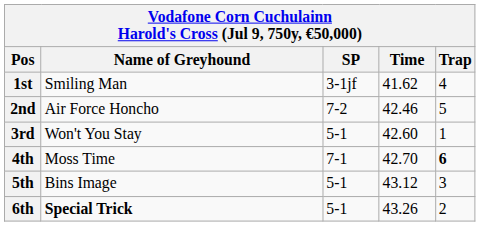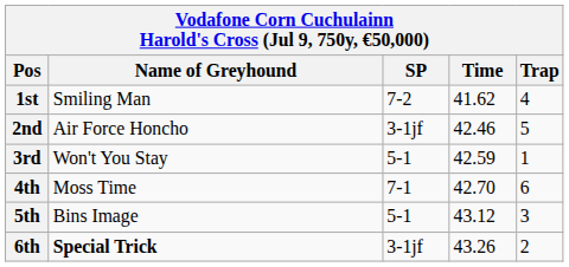 <table class="wikitable">
 <tr>
 <th colspan="6"><a href='#'>Vodafone Corn Cuchulainn</a><br> <a href='#'>Harold's Cross</a> (Jul 9, 750y, €50,000)</th>
 </tr>
 <tr>
 <th width=30>Pos</th>
 <th width=280>Name of Greyhound</th>
 <th width=50>SP</th>
 <th width=50>Time</th>
 <th width=30>Trap</th>
 </tr>
 <tr>
 <th>1st</th>
 <td>Smiling Man</td>
-<td>3-1jf</td>
+<td>7-2</td>
 <td>41.62</td>
 <td>4</td>
 </tr>
 <tr>
 <th>2nd</th>
 <td>Air Force Honcho</td>
-<td>7-2</td>
+<td>3-1jf</td>
 <td>42.46</td>
 <td>5</td>
 </tr>
 <tr>
 <th>3rd</th>
 <td>Won't You Stay</td>
 <td>5-1</td>
-<td>42.60</td>
+<td>42.59</td>
 <td>1</td>
 </tr>
 <tr>
 <th>4th</th>
 <td>Moss Time</td>
 <td>7-1</td>
 <td>42.70</td>
-<td><strong>6</strong></td>
+<td>6</td>
 </tr>
 <tr>
 <th>5th</th>
 <td>Bins Image</td>
 <td>5-1</td>
 <td>43.12</td>
 <td>3</td>
 </tr>
 <tr>
 <th>6th</th>
 <td><strong>Special Trick</strong></td>
-<td>5-1</td>
+<td>3-1jf</td>
 <td>43.26</td>
 <td>2</td>
 </tr>
 </table>
